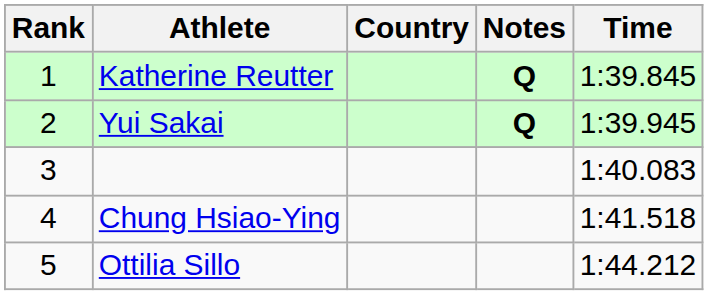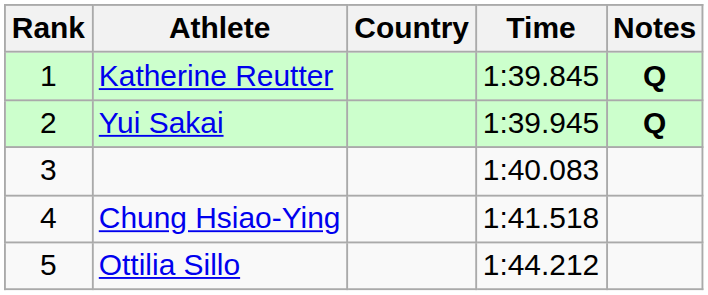 <table class="wikitable sortable" style="text-align:center">
 <tr>
 <th>Rank</th>
 <th>Athlete</th>
 <th>Country</th>
+<th>Time</th>
 <th>Notes</th>
-<th>Time</th>
 </tr>
 <tr bgcolor="#ccffcc">
 <td>1</td>
 <td align=left><a href='#'>Katherine Reutter</a></td>
 <td align=left></td>
+<td>1:39.845</td>
 <td><strong>Q</strong></td>
-<td>1:39.845</td>
 </tr>
 <tr bgcolor="#ccffcc">
 <td>2</td>
 <td align=left><a href='#'>Yui Sakai</a></td>
 <td align=left></td>
+<td>1:39.945</td>
 <td><strong>Q</strong></td>
-<td>1:39.945</td>
 </tr>
 <tr>
 <td>3</td>
 <td align=left></td>
 <td align=left></td>
+<td>1:40.083</td>
 <td></td>
-<td>1:40.083</td>
 </tr>
 <tr>
 <td>4</td>
 <td align=left><a href='#'>Chung Hsiao-Ying</a></td>
 <td align=left></td>
+<td>1:41.518</td>
 <td></td>
-<td>1:41.518</td>
 </tr>
 <tr>
 <td>5</td>
 <td align=left><a href='#'>Ottilia Sillo</a></td>
 <td align=left></td>
+<td>1:44.212</td>
 <td></td>
-<td>1:44.212</td>
 </tr>
 </table>
